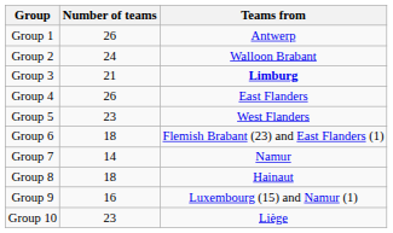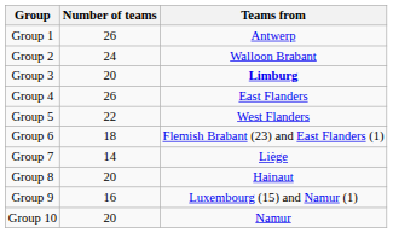 <table class="wikitable" style="text-align:center">
 <tr>
 <th>Group</th>
 <th>Number of teams</th>
 <th>Teams from</th>
 </tr>
 <tr>
 <td>Group 1</td>
 <td>26</td>
 <td><a href='#'>Antwerp</a></td>
 </tr>
 <tr>
 <td>Group 2</td>
 <td>24</td>
 <td><a href='#'>Walloon Brabant</a></td>
 </tr>
 <tr>
 <td>Group 3</td>
-<td>21</td>
+<td>20</td>
 <td><strong><a href='#'>Limburg</a></strong></td>
 </tr>
 <tr>
 <td>Group 4</td>
 <td>26</td>
 <td><a href='#'>East Flanders</a></td>
 </tr>
 <tr>
 <td>Group 5</td>
-<td>23</td>
+<td>22</td>
 <td><a href='#'>West Flanders</a></td>
 </tr>
 <tr>
 <td>Group 6</td>
 <td>18</td>
 <td><a href='#'>Flemish Brabant</a> (23) and <a href='#'>East Flanders</a> (1)</td>
 </tr>
 <tr>
 <td>Group 7</td>
 <td>14</td>
-<td><a href='#'>Namur</a></td>
+<td><a href='#'>Liège</a></td>
 </tr>
 <tr>
 <td>Group 8</td>
-<td>18</td>
+<td>20</td>
 <td><a href='#'>Hainaut</a></td>
 </tr>
 <tr>
 <td>Group 9</td>
 <td>16</td>
 <td><a href='#'>Luxembourg</a> (15) and <a href='#'>Namur</a> (1)</td>
 </tr>
 <tr>
 <td>Group 10</td>
-<td>23</td>
-<td><a href='#'>Liège</a></td>
+<td>20</td>
+<td><a href='#'>Namur</a></td>
 </tr>
 </table>
